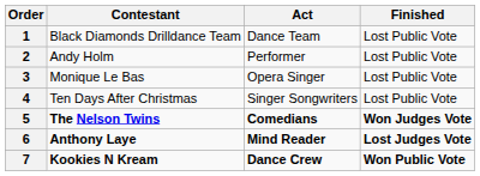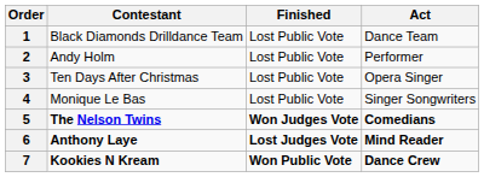 <table class="wikitable">
 <tr>
 <th>Order</th>
 <th>Contestant</th>
+<th>Finished</th>
 <th>Act</th>
-<th>Finished</th>
 </tr>
 <tr>
 <th>1</th>
 <td>Black Diamonds Drilldance Team</td>
+<td>Lost Public Vote</td>
 <td>Dance Team</td>
-<td>Lost Public Vote</td>
 </tr>
 <tr>
 <th>2</th>
 <td>Andy Holm</td>
+<td>Lost Public Vote</td>
 <td>Performer</td>
-<td>Lost Public Vote</td>
 </tr>
 <tr>
 <th>3</th>
-<td>Monique Le Bas</td>
+<td>Ten Days After Christmas</td>
+<td>Lost Public Vote</td>
 <td>Opera Singer</td>
-<td>Lost Public Vote</td>
 </tr>
 <tr>
 <th>4</th>
-<td>Ten Days After Christmas</td>
+<td>Monique Le Bas</td>
+<td>Lost Public Vote</td>
 <td>Singer Songwriters</td>
-<td>Lost Public Vote</td>
 </tr>
 <tr>
 <th>5</th>
 <td><strong>The <a href='#'>Nelson Twins</a></strong></td>
+<td><strong>Won Judges Vote</strong></td>
 <td><strong>Comedians</strong></td>
-<td><strong>Won Judges Vote</strong></td>
 </tr>
 <tr>
 <th>6</th>
 <td><strong>Anthony Laye</strong></td>
+<td><strong>Lost Judges Vote</strong></td>
 <td><strong>Mind Reader</strong></td>
-<td><strong>Lost Judges Vote</strong></td>
 </tr>
 <tr>
 <th>7</th>
 <td><strong>Kookies N Kream</strong></td>
+<td><strong>Won Public Vote</strong></td>
 <td><strong>Dance Crew</strong></td>
-<td><strong>Won Public Vote</strong></td>
 </tr>
 </table>
